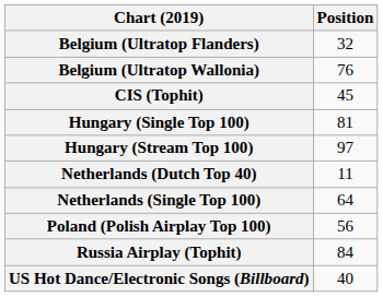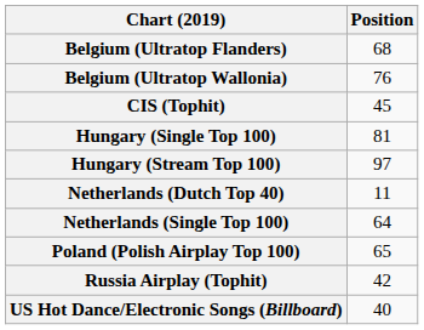 <table class="wikitable sortable plainrowheaders" style="text-align:center">
 <tr>
 <th scope="col">Chart (2019)</th>
 <th scope="col">Position</th>
 </tr>
 <tr>
 <th scope="row">Belgium (Ultratop Flanders)</th>
-<td>32</td>
+<td>68</td>
 </tr>
 <tr>
 <th scope="row">Belgium (Ultratop Wallonia)</th>
 <td>76</td>
 </tr>
 <tr>
 <th scope="row">CIS (Tophit)</th>
 <td>45</td>
 </tr>
 <tr>
 <th scope="row">Hungary (Single Top 100)</th>
 <td>81</td>
 </tr>
 <tr>
 <th scope="row">Hungary (Stream Top 100)</th>
 <td>97</td>
 </tr>
 <tr>
 <th scope="row">Netherlands (Dutch Top 40)</th>
 <td>11</td>
 </tr>
 <tr>
 <th scope="row">Netherlands (Single Top 100)</th>
 <td>64</td>
 </tr>
 <tr>
 <th scope="row">Poland (Polish Airplay Top 100)</th>
-<td>56</td>
+<td>65</td>
 </tr>
 <tr>
 <th scope="row">Russia Airplay (Tophit)</th>
-<td>84</td>
+<td>42</td>
 </tr>
 <tr>
 <th scope="row">US Hot Dance/Electronic Songs (<em>Billboard</em>)</th>
 <td>40</td>
 </tr>
 </table>
